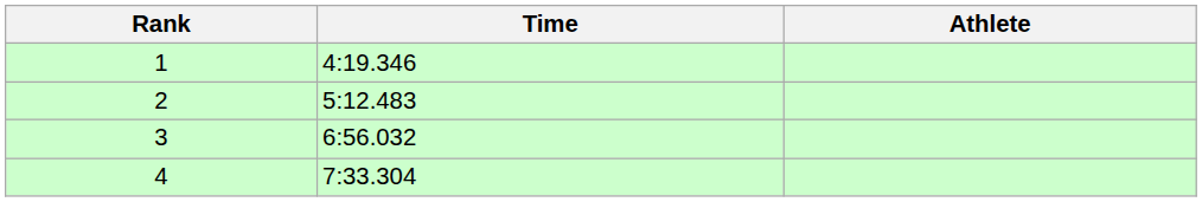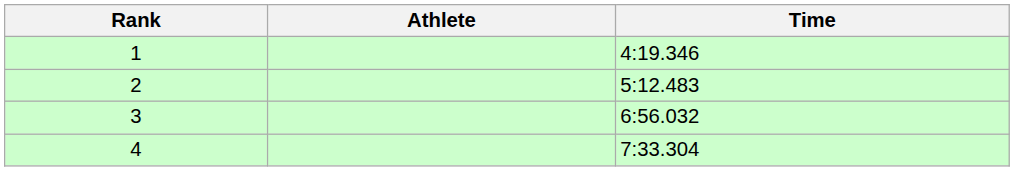 <table class="wikitable" width=50%>
 <tr>
 <th>Rank</th>
+<th>Athlete</th>
 <th>Time</th>
-<th>Athlete</th>
 </tr>
 <tr bgcolor=#ccffcc>
 <td style="text-align:center;">1</td>
+<td></td>
 <td>4:19.346</td>
-<td></td>
 </tr>
 <tr bgcolor=#ccffcc>
 <td style="text-align:center;">2</td>
+<td></td>
 <td>5:12.483</td>
-<td></td>
 </tr>
 <tr bgcolor=#ccffcc>
 <td style="text-align:center;">3</td>
+<td></td>
 <td>6:56.032</td>
-<td></td>
 </tr>
 <tr bgcolor=#ccffcc>
 <td style="text-align:center;">4</td>
+<td></td>
 <td>7:33.304</td>
-<td></td>
 </tr>
 </table>
